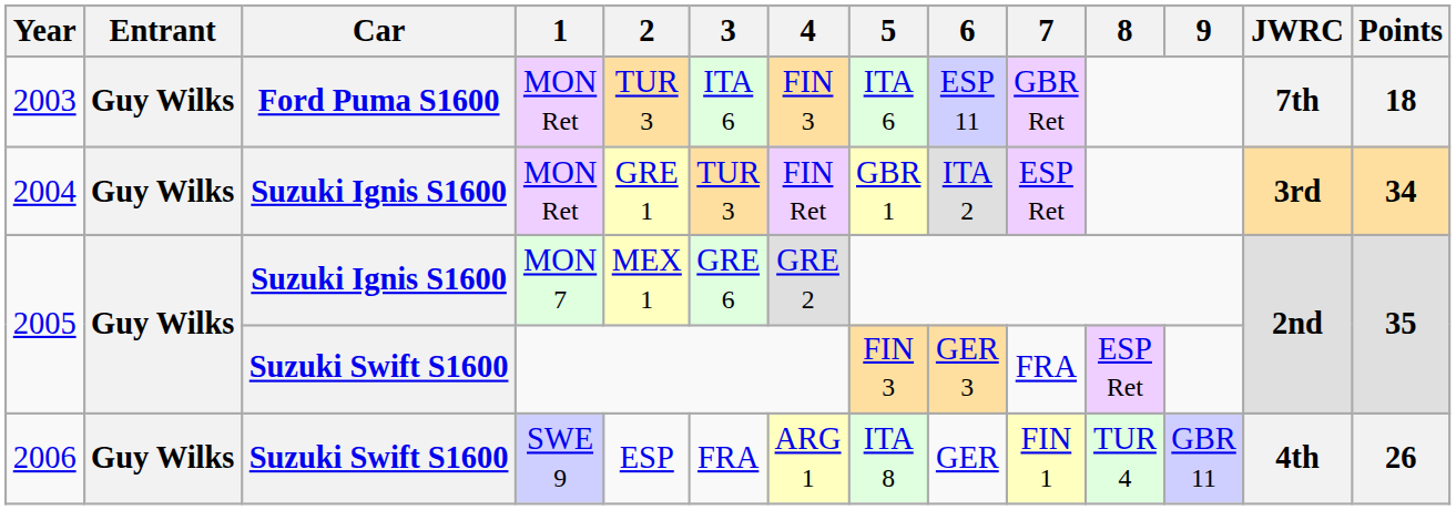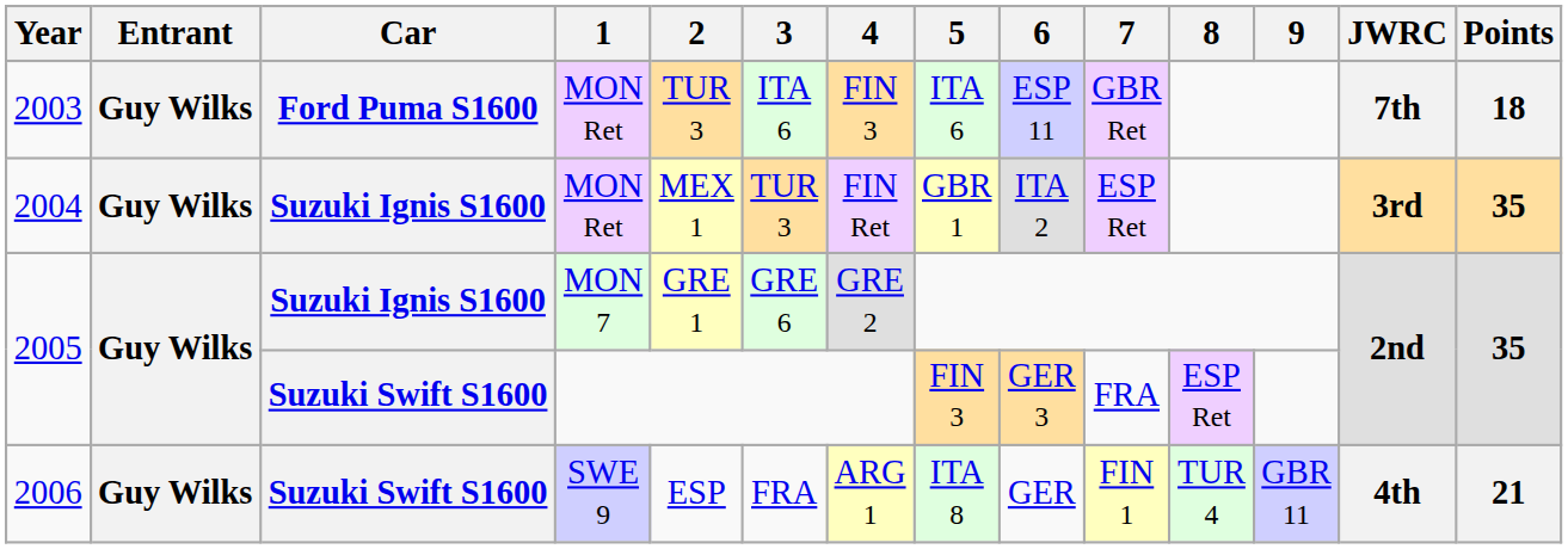 <table class="wikitable" border="1" style="text-align:center; font-size:85%;">
 <tr>
 <th>Year</th>
 <th>Entrant</th>
 <th>Car</th>
 <th>1</th>
 <th>2</th>
 <th>3</th>
 <th>4</th>
 <th>5</th>
 <th>6</th>
 <th>7</th>
 <th>8</th>
 <th>9</th>
 <th>JWRC</th>
 <th>Points</th>
 </tr>
 <tr>
 <td><a href='#'>2003</a></td>
 <th nowrap>Guy Wilks</th>
 <th nowrap><a href='#'>Ford Puma S1600</a></th>
 <td style="background:#EFCFFF;"><a href='#'>MON</a><br><small>Ret</small></td>
 <td style="background:#FFDF9F;"><a href='#'>TUR</a><br><small>3</small></td>
 <td style="background:#DFFFDF;"><a href='#'>ITA</a><br><small>6</small></td>
 <td style="background:#FFDF9F;"><a href='#'>FIN</a><br><small>3</small></td>
 <td style="background:#DFFFDF;"><a href='#'>ITA</a><br><small>6</small></td>
 <td style="background:#CFCFFF;"><a href='#'>ESP</a><br><small>11</small></td>
 <td style="background:#EFCFFF;"><a href='#'>GBR</a><br><small>Ret</small></td>
 <td colspan=2></td>
 <th>7th</th>
 <th>18</th>
 </tr>
 <tr>
 <td><a href='#'>2004</a></td>
 <th nowrap>Guy Wilks</th>
 <th nowrap><a href='#'>Suzuki Ignis S1600</a></th>
 <td style="background:#EFCFFF;"><a href='#'>MON</a><br><small>Ret</small></td>
-<td style="background:#FFFFBF;"><a href='#'>GRE</a><br><small>1</small></td>
+<td style="background:#FFFFBF;"><a href='#'>MEX</a><br><small>1</small></td>
 <td style="background:#FFDF9F;"><a href='#'>TUR</a><br><small>3</small></td>
 <td style="background:#EFCFFF;"><a href='#'>FIN</a><br><small>Ret</small></td>
 <td style="background:#FFFFBF;"><a href='#'>GBR</a><br><small>1</small></td>
 <td style="background:#DFDFDF;"><a href='#'>ITA</a><br><small>2</small></td>
 <td style="background:#EFCFFF;"><a href='#'>ESP</a><br><small>Ret</small></td>
 <td colspan=2></td>
 <td style="background:#FFDF9F;"><strong>3rd</strong></td>
-<td style="background:#FFDF9F;"><strong>34</strong></td>
+<td style="background:#FFDF9F;"><strong>35</strong></td>
 </tr>
 <tr>
 <td rowspan=2><a href='#'>2005</a></td>
 <th rowspan=2 nowrap>Guy Wilks</th>
 <th nowrap><a href='#'>Suzuki Ignis S1600</a></th>
 <td style="background:#DFFFDF;"><a href='#'>MON</a><br><small>7</small></td>
-<td style="background:#FFFFBF;"><a href='#'>MEX</a><br><small>1</small></td>
+<td style="background:#FFFFBF;"><a href='#'>GRE</a><br><small>1</small></td>
 <td style="background:#DFFFDF;"><a href='#'>GRE</a><br><small>6</small></td>
 <td style="background:#DFDFDF;"><a href='#'>GRE</a><br><small>2</small></td>
 <td colspan=5></td>
 <td style="background:#DFDFDF;" rowspan=2><strong>2nd</strong></td>
 <td style="background:#DFDFDF;" rowspan=2><strong>35</strong></td>
 </tr>
 <tr>
 <th nowrap><a href='#'>Suzuki Swift S1600</a></th>
 <td colspan=4></td>
 <td style="background:#FFDF9F;"><a href='#'>FIN</a><br><small>3</small></td>
 <td style="background:#FFDF9F;"><a href='#'>GER</a><br><small>3</small></td>
 <td><a href='#'>FRA</a></td>
 <td style="background:#EFCFFF;"><a href='#'>ESP</a><br><small>Ret</small></td>
 <td></td>
 </tr>
 <tr>
 <td><a href='#'>2006</a></td>
 <th nowrap>Guy Wilks</th>
 <th nowrap><a href='#'>Suzuki Swift S1600</a></th>
 <td style="background:#CFCFFF;"><a href='#'>SWE</a><br><small>9</small></td>
 <td><a href='#'>ESP</a></td>
 <td><a href='#'>FRA</a></td>
 <td style="background:#FFFFBF;"><a href='#'>ARG</a><br><small>1</small></td>
 <td style="background:#DFFFDF;"><a href='#'>ITA</a><br><small>8</small></td>
 <td><a href='#'>GER</a></td>
 <td style="background:#FFFFBF;"><a href='#'>FIN</a><br><small>1</small></td>
 <td style="background:#DFFFDF;"><a href='#'>TUR</a><br><small>4</small></td>
 <td style="background:#CFCFFF;"><a href='#'>GBR</a><br><small>11</small></td>
 <th>4th</th>
-<th>26</th>
+<th>21</th>
 </tr>
 </table>
